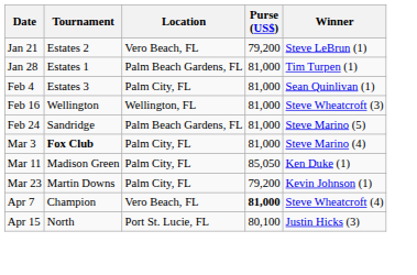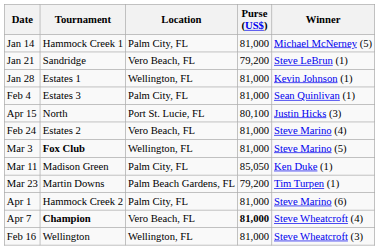 <table class="wikitable" style="font-size:95%">
 <tr>
 <th>Date</th>
 <th>Tournament</th>
 <th>Location</th>
 <th>Purse<br>(<a href='#'>US$</a>)</th>
 <th>Winner</th>
 </tr>
 <tr>
+<td>Jan 14</td>
+<td>Hammock Creek 1</td>
+<td>Palm City, FL</td>
+<td align=right>81,000</td>
+<td> <a href='#'>Michael McNerney</a> (5)</td>
+</tr>
+<tr>
 <td>Jan 21</td>
-<td>Estates 2</td>
+<td>Sandridge</td>
 <td>Vero Beach, FL</td>
 <td align=right>79,200</td>
 <td> <a href='#'>Steve LeBrun</a> (1)</td>
 </tr>
 <tr>
 <td>Jan 28</td>
 <td>Estates 1</td>
-<td>Palm Beach Gardens, FL</td>
+<td>Wellington, FL</td>
 <td align=right>81,000</td>
-<td> <a href='#'>Tim Turpen</a> (1)</td>
+<td> <a href='#'>Kevin Johnson</a> (1)</td>
 </tr>
 <tr>
 <td>Feb 4</td>
 <td>Estates 3</td>
 <td>Palm City, FL</td>
 <td align=right>81,000</td>
 <td> <a href='#'>Sean Quinlivan</a> (1)</td>
 </tr>
 <tr>
-<td>Feb 16</td>
-<td>Wellington</td>
-<td>Wellington, FL</td>
-<td align=right>81,000</td>
-<td> <a href='#'>Steve Wheatcroft</a> (3)</td>
+<td>Apr 15</td>
+<td>North</td>
+<td>Port St. Lucie, FL</td>
+<td align=right>80,100</td>
+<td> <a href='#'>Justin Hicks</a> (3)</td>
 </tr>
 <tr>
 <td>Feb 24</td>
-<td>Sandridge</td>
-<td>Palm Beach Gardens, FL</td>
+<td>Estates 2</td>
+<td>Vero Beach, FL</td>
 <td align=right>81,000</td>
-<td> <a href='#'>Steve Marino</a> (5)</td>
+<td> <a href='#'>Steve Marino</a> (4)</td>
 </tr>
 <tr>
 <td>Mar 3</td>
 <td><strong>Fox Club</strong></td>
-<td>Palm City, FL</td>
+<td>Wellington, FL</td>
 <td align=right>81,000</td>
-<td> <a href='#'>Steve Marino</a> (4)</td>
+<td> <a href='#'>Steve Marino</a> (5)</td>
 </tr>
 <tr>
 <td>Mar 11</td>
 <td>Madison Green</td>
 <td>Palm City, FL</td>
 <td align=right>85,050</td>
 <td> <a href='#'>Ken Duke</a> (1)</td>
 </tr>
 <tr>
 <td>Mar 23</td>
 <td>Martin Downs</td>
+<td>Palm Beach Gardens, FL</td>
+<td align=right>79,200</td>
+<td> <a href='#'>Tim Turpen</a> (1)</td>
+</tr>
+<tr>
+<td>Apr 1</td>
+<td>Hammock Creek 2</td>
 <td>Palm City, FL</td>
-<td align=right>79,200</td>
-<td> <a href='#'>Kevin Johnson</a> (1)</td>
+<td align=right>81,000</td>
+<td> <a href='#'>Steve Marino</a> (6)</td>
 </tr>
 <tr>
 <td>Apr 7</td>
-<td>Champion</td>
+<td><strong>Champion</strong></td>
 <td>Vero Beach, FL</td>
 <td align=right><strong>81,000</strong></td>
 <td> <a href='#'>Steve Wheatcroft</a> (4)</td>
 </tr>
 <tr>
-<td>Apr 15</td>
-<td>North</td>
-<td>Port St. Lucie, FL</td>
-<td align=right>80,100</td>
-<td> <a href='#'>Justin Hicks</a> (3)</td>
+<td>Feb 16</td>
+<td>Wellington</td>
+<td>Wellington, FL</td>
+<td align=right>81,000</td>
+<td> <a href='#'>Steve Wheatcroft</a> (3)</td>
 </tr>
 </table>
